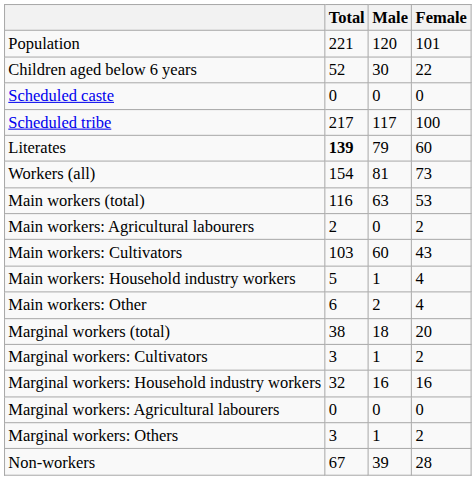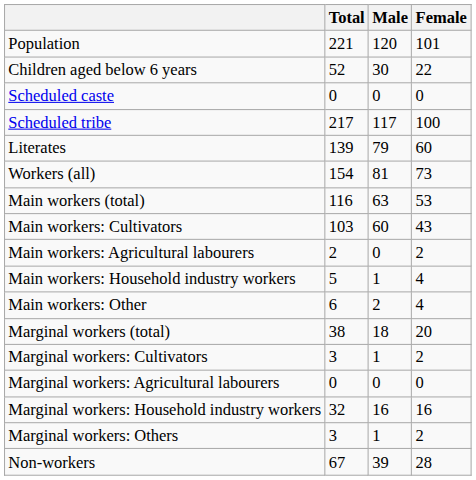 <table class="wikitable sortable">
 <tr>
 <th></th>
 <th>Total</th>
 <th>Male</th>
 <th>Female</th>
 </tr>
 <tr>
 <td>Population</td>
 <td>221</td>
 <td>120</td>
 <td>101</td>
 </tr>
 <tr>
 <td>Children aged below 6 years</td>
 <td>52</td>
 <td>30</td>
 <td>22</td>
 </tr>
 <tr>
 <td><a href='#'>Scheduled caste</a></td>
 <td>0</td>
 <td>0</td>
 <td>0</td>
 </tr>
 <tr>
 <td><a href='#'>Scheduled tribe</a></td>
 <td>217</td>
 <td>117</td>
 <td>100</td>
 </tr>
 <tr>
 <td>Literates</td>
-<td><strong>139</strong></td>
+<td>139</td>
 <td>79</td>
 <td>60</td>
 </tr>
 <tr>
 <td>Workers (all)</td>
 <td>154</td>
 <td>81</td>
 <td>73</td>
 </tr>
 <tr>
 <td>Main workers (total)</td>
 <td>116</td>
 <td>63</td>
 <td>53</td>
 </tr>
 <tr>
+<td>Main workers: Cultivators</td>
+<td>103</td>
+<td>60</td>
+<td>43</td>
+</tr>
+<tr>
 <td>Main workers: Agricultural labourers</td>
 <td>2</td>
 <td>0</td>
 <td>2</td>
-</tr>
-<tr>
-<td>Main workers: Cultivators</td>
-<td>103</td>
-<td>60</td>
-<td>43</td>
 </tr>
 <tr>
 <td>Main workers: Household industry workers</td>
 <td>5</td>
 <td>1</td>
 <td>4</td>
 </tr>
 <tr>
 <td>Main workers: Other</td>
 <td>6</td>
 <td>2</td>
 <td>4</td>
 </tr>
 <tr>
 <td>Marginal workers (total)</td>
 <td>38</td>
 <td>18</td>
 <td>20</td>
 </tr>
 <tr>
 <td>Marginal workers: Cultivators</td>
 <td>3</td>
 <td>1</td>
 <td>2</td>
 </tr>
 <tr>
+<td>Marginal workers: Agricultural labourers</td>
+<td>0</td>
+<td>0</td>
+<td>0</td>
+</tr>
+<tr>
 <td>Marginal workers: Household industry workers</td>
 <td>32</td>
 <td>16</td>
 <td>16</td>
-</tr>
-<tr>
-<td>Marginal workers: Agricultural labourers</td>
-<td>0</td>
-<td>0</td>
-<td>0</td>
 </tr>
 <tr>
 <td>Marginal workers: Others</td>
 <td>3</td>
 <td>1</td>
 <td>2</td>
 </tr>
 <tr>
 <td>Non-workers</td>
 <td>67</td>
 <td>39</td>
 <td>28</td>
 </tr>
 </table>
